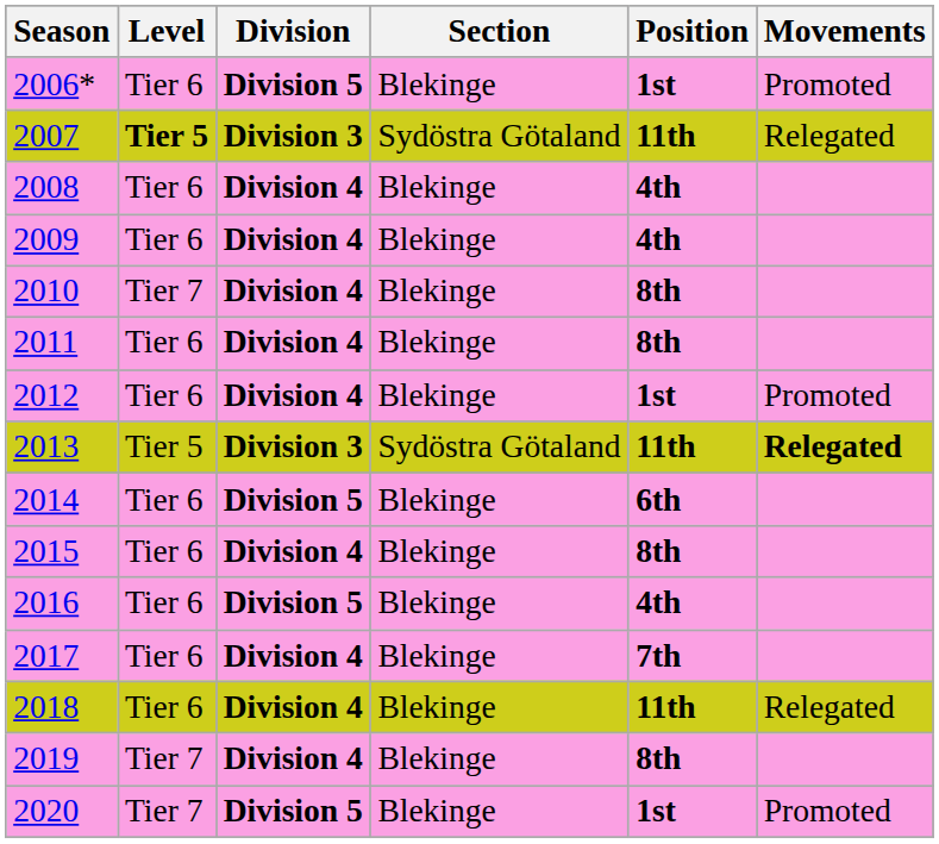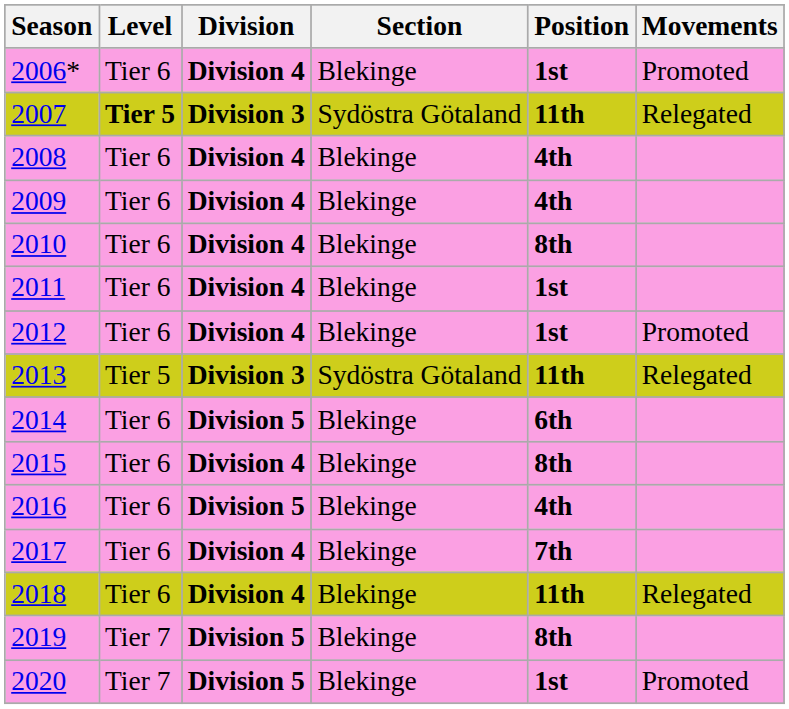 <table class="wikitable">
 <tr style="background:#f0f6fa;">
 <th><strong>Season</strong></th>
 <th><strong>Level</strong></th>
 <th><strong>Division</strong></th>
 <th><strong>Section</strong></th>
 <th><strong>Position</strong></th>
 <th><strong>Movements</strong></th>
 </tr>
 <tr>
 <td style="background:#FBA0E3;"><a href='#'>2006</a>*</td>
 <td style="background:#FBA0E3;">Tier 6</td>
-<td style="background:#FBA0E3;"><strong>Division 5</strong></td>
+<td style="background:#FBA0E3;"><strong>Division 4</strong></td>
 <td style="background:#FBA0E3;">Blekinge</td>
 <td style="background:#FBA0E3;"><strong>1st</strong></td>
 <td style="background:#FBA0E3;">Promoted</td>
 </tr>
 <tr>
 <td style="background:#CECE1B;"><a href='#'>2007</a></td>
 <td style="background:#CECE1B;"><strong>Tier 5</strong></td>
 <td style="background:#CECE1B;"><strong>Division 3</strong></td>
 <td style="background:#CECE1B;">Sydöstra Götaland</td>
 <td style="background:#CECE1B;"><strong>11th</strong></td>
 <td style="background:#CECE1B;">Relegated</td>
 </tr>
 <tr>
 <td style="background:#FBA0E3;"><a href='#'>2008</a></td>
 <td style="background:#FBA0E3;">Tier 6</td>
 <td style="background:#FBA0E3;"><strong>Division 4</strong></td>
 <td style="background:#FBA0E3;">Blekinge</td>
 <td style="background:#FBA0E3;"><strong>4th</strong></td>
 <td style="background:#FBA0E3;"></td>
 </tr>
 <tr>
 <td style="background:#FBA0E3;"><a href='#'>2009</a></td>
 <td style="background:#FBA0E3;">Tier 6</td>
 <td style="background:#FBA0E3;"><strong>Division 4</strong></td>
 <td style="background:#FBA0E3;">Blekinge</td>
 <td style="background:#FBA0E3;"><strong>4th</strong></td>
 <td style="background:#FBA0E3;"></td>
 </tr>
 <tr>
 <td style="background:#FBA0E3;"><a href='#'>2010</a></td>
-<td style="background:#FBA0E3;">Tier 7</td>
+<td style="background:#FBA0E3;">Tier 6</td>
 <td style="background:#FBA0E3;"><strong>Division 4</strong></td>
 <td style="background:#FBA0E3;">Blekinge</td>
 <td style="background:#FBA0E3;"><strong>8th</strong></td>
 <td style="background:#FBA0E3;"></td>
 </tr>
 <tr>
 <td style="background:#FBA0E3;"><a href='#'>2011</a></td>
 <td style="background:#FBA0E3;">Tier 6</td>
 <td style="background:#FBA0E3;"><strong>Division 4</strong></td>
 <td style="background:#FBA0E3;">Blekinge</td>
-<td style="background:#FBA0E3;"><strong>8th</strong></td>
+<td style="background:#FBA0E3;"><strong>1st</strong></td>
 <td style="background:#FBA0E3;"></td>
 </tr>
 <tr>
 <td style="background:#FBA0E3;"><a href='#'>2012</a></td>
 <td style="background:#FBA0E3;">Tier 6</td>
 <td style="background:#FBA0E3;"><strong>Division 4</strong></td>
 <td style="background:#FBA0E3;">Blekinge</td>
 <td style="background:#FBA0E3;"><strong>1st</strong></td>
 <td style="background:#FBA0E3;">Promoted</td>
 </tr>
 <tr>
 <td style="background:#CECE1B;"><a href='#'>2013</a></td>
 <td style="background:#CECE1B;">Tier 5</td>
 <td style="background:#CECE1B;"><strong>Division 3</strong></td>
 <td style="background:#CECE1B;">Sydöstra Götaland</td>
 <td style="background:#CECE1B;"><strong>11th</strong></td>
-<td style="background:#CECE1B;"><strong>Relegated</strong></td>
+<td style="background:#CECE1B;">Relegated</td>
 </tr>
 <tr>
 <td style="background:#FBA0E3;"><a href='#'>2014</a></td>
 <td style="background:#FBA0E3;">Tier 6</td>
 <td style="background:#FBA0E3;"><strong>Division 5</strong></td>
 <td style="background:#FBA0E3;">Blekinge</td>
 <td style="background:#FBA0E3;"><strong>6th</strong></td>
 <td style="background:#FBA0E3;"></td>
 </tr>
 <tr>
 <td style="background:#FBA0E3;"><a href='#'>2015</a></td>
 <td style="background:#FBA0E3;">Tier 6</td>
 <td style="background:#FBA0E3;"><strong>Division 4</strong></td>
 <td style="background:#FBA0E3;">Blekinge</td>
 <td style="background:#FBA0E3;"><strong>8th</strong></td>
 <td style="background:#FBA0E3;"></td>
 </tr>
 <tr>
 <td style="background:#FBA0E3;"><a href='#'>2016</a></td>
 <td style="background:#FBA0E3;">Tier 6</td>
 <td style="background:#FBA0E3;"><strong>Division 5</strong></td>
 <td style="background:#FBA0E3;">Blekinge</td>
 <td style="background:#FBA0E3;"><strong>4th</strong></td>
 <td style="background:#FBA0E3;"></td>
 </tr>
 <tr>
 <td style="background:#FBA0E3;"><a href='#'>2017</a></td>
 <td style="background:#FBA0E3;">Tier 6</td>
 <td style="background:#FBA0E3;"><strong>Division 4</strong></td>
 <td style="background:#FBA0E3;">Blekinge</td>
 <td style="background:#FBA0E3;"><strong>7th</strong></td>
 <td style="background:#FBA0E3;"></td>
 </tr>
 <tr>
 <td style="background:#CECE1B;"><a href='#'>2018</a></td>
 <td style="background:#CECE1B;">Tier 6</td>
 <td style="background:#CECE1B;"><strong>Division 4</strong></td>
 <td style="background:#CECE1B;">Blekinge</td>
 <td style="background:#CECE1B;"><strong>11th</strong></td>
 <td style="background:#CECE1B;">Relegated</td>
 </tr>
 <tr>
 <td style="background:#FBA0E3;"><a href='#'>2019</a></td>
 <td style="background:#FBA0E3;">Tier 7</td>
-<td style="background:#FBA0E3;"><strong>Division 4</strong></td>
+<td style="background:#FBA0E3;"><strong>Division 5</strong></td>
 <td style="background:#FBA0E3;">Blekinge</td>
 <td style="background:#FBA0E3;"><strong>8th</strong></td>
 <td style="background:#FBA0E3;"></td>
 </tr>
 <tr>
 <td style="background:#FBA0E3;"><a href='#'>2020</a></td>
 <td style="background:#FBA0E3;">Tier 7</td>
 <td style="background:#FBA0E3;"><strong>Division 5</strong></td>
 <td style="background:#FBA0E3;">Blekinge</td>
 <td style="background:#FBA0E3;"><strong>1st</strong></td>
 <td style="background:#FBA0E3;">Promoted</td>
 </tr>
 </table>
